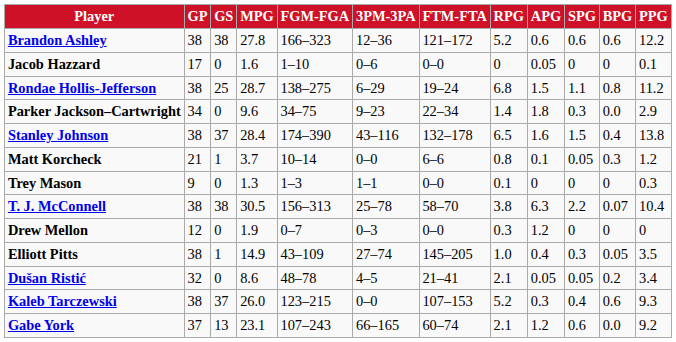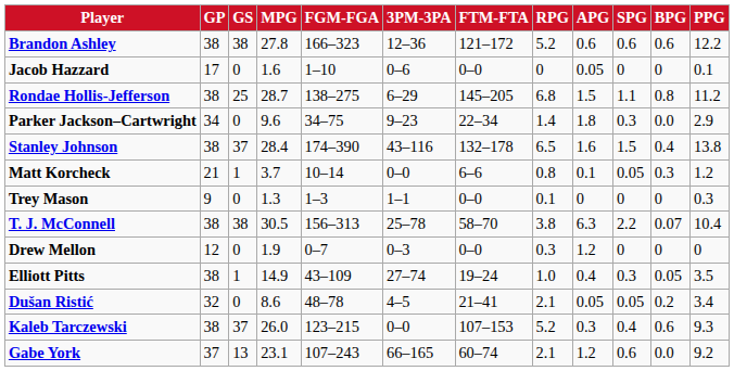 <table class="wikitable sortable" style="font-size: 90%">
 <tr>
 <th style="background:#CE1126;color:#FFFFFF;">Player</th>
 <th style="background:#CE1126;color:#FFFFFF;">GP</th>
 <th style="background:#CE1126;color:#FFFFFF;">GS</th>
 <th style="background:#CE1126;color:#FFFFFF;">MPG</th>
 <th style="background:#CE1126;color:#FFFFFF;">FGM-FGA</th>
 <th style="background:#CE1126;color:#FFFFFF;">3PM-3PA</th>
 <th style="background:#CE1126;color:#FFFFFF;">FTM-FTA</th>
 <th style="background:#CE1126;color:#FFFFFF;">RPG</th>
 <th style="background:#CE1126;color:#FFFFFF;">APG</th>
 <th style="background:#CE1126;color:#FFFFFF;">SPG</th>
 <th style="background:#CE1126;color:#FFFFFF;">BPG</th>
 <th style="background:#CE1126;color:#FFFFFF;">PPG</th>
 </tr>
 <tr bgcolor="">
 <td data-sort-value="Ashley, Brandon"><strong><a href='#'>Brandon Ashley</a></strong></td>
 <td>38</td>
 <td>38</td>
 <td>27.8</td>
 <td>166–323</td>
 <td>12–36</td>
 <td>121–172</td>
 <td>5.2</td>
 <td>0.6</td>
 <td>0.6</td>
 <td>0.6</td>
 <td>12.2</td>
 </tr>
 <tr bgcolor="">
 <td data-sort-value="Hazzard, Jacob"><strong>Jacob Hazzard</strong></td>
 <td>17</td>
 <td>0</td>
 <td>1.6</td>
 <td>1–10</td>
 <td>0–6</td>
 <td>0–0</td>
 <td>0</td>
 <td>0.05</td>
 <td>0</td>
 <td>0</td>
 <td>0.1</td>
 </tr>
 <tr bgcolor="">
 <td data-sort-value="Hollis-Jefferson, Rondae"><strong><a href='#'>Rondae Hollis-Jefferson</a></strong></td>
 <td>38</td>
 <td>25</td>
 <td>28.7</td>
 <td>138–275</td>
 <td>6–29</td>
-<td>19–24</td>
+<td>145–205</td>
 <td>6.8</td>
 <td>1.5</td>
 <td>1.1</td>
 <td>0.8</td>
 <td>11.2</td>
 </tr>
 <tr bgcolor="">
 <td data-sort-value="Jackson–Cartwright, Parker"><strong>Parker Jackson–Cartwright</strong></td>
 <td>34</td>
 <td>0</td>
 <td>9.6</td>
 <td>34–75</td>
 <td>9–23</td>
 <td>22–34</td>
 <td>1.4</td>
 <td>1.8</td>
 <td>0.3</td>
 <td>0.0</td>
 <td>2.9</td>
 </tr>
 <tr bgcolor="">
 <td data-sort-value="Johnson, Stanley"><strong><a href='#'>Stanley Johnson</a></strong></td>
 <td>38</td>
 <td>37</td>
 <td>28.4</td>
 <td>174–390</td>
 <td>43–116</td>
 <td>132–178</td>
 <td>6.5</td>
 <td>1.6</td>
 <td>1.5</td>
 <td>0.4</td>
 <td>13.8</td>
 </tr>
 <tr bgcolor="">
 <td data-sort-value="Korcheck, Matt"><strong>Matt Korcheck</strong></td>
 <td>21</td>
 <td>1</td>
 <td>3.7</td>
 <td>10–14</td>
 <td>0–0</td>
 <td>6–6</td>
 <td>0.8</td>
 <td>0.1</td>
 <td>0.05</td>
 <td>0.3</td>
 <td>1.2</td>
 </tr>
 <tr bgcolor="">
 <td data-sort-value="Mason, Trey"><strong>Trey Mason</strong></td>
 <td>9</td>
 <td>0</td>
 <td>1.3</td>
 <td>1–3</td>
 <td>1–1</td>
 <td>0–0</td>
 <td>0.1</td>
 <td>0</td>
 <td>0</td>
 <td>0</td>
 <td>0.3</td>
 </tr>
 <tr bgcolor="">
 <td data-sort-value="McConnell, T. J."><strong><a href='#'>T. J. McConnell</a></strong></td>
 <td>38</td>
 <td>38</td>
 <td>30.5</td>
 <td>156–313</td>
 <td>25–78</td>
 <td>58–70</td>
 <td>3.8</td>
 <td>6.3</td>
 <td>2.2</td>
 <td>0.07</td>
 <td>10.4</td>
 </tr>
 <tr bgcolor="">
 <td data-sort-value="Mellon, Drew"><strong>Drew Mellon</strong></td>
 <td>12</td>
 <td>0</td>
 <td>1.9</td>
 <td>0–7</td>
 <td>0–3</td>
 <td>0–0</td>
 <td>0.3</td>
 <td>1.2</td>
 <td>0</td>
 <td>0</td>
 <td>0</td>
 </tr>
 <tr bgcolor="">
 <td data-sort-value="Pitts, Elliott"><strong>Elliott Pitts</strong></td>
 <td>38</td>
 <td>1</td>
 <td>14.9</td>
 <td>43–109</td>
 <td>27–74</td>
-<td>145–205</td>
+<td>19–24</td>
 <td>1.0</td>
 <td>0.4</td>
 <td>0.3</td>
 <td>0.05</td>
 <td>3.5</td>
 </tr>
 <tr bgcolor="">
 <td data-sort-value="Ristić, Dušan"><strong><a href='#'>Dušan Ristić</a></strong></td>
 <td>32</td>
 <td>0</td>
 <td>8.6</td>
 <td>48–78</td>
 <td>4–5</td>
 <td>21–41</td>
 <td>2.1</td>
 <td>0.05</td>
 <td>0.05</td>
 <td>0.2</td>
 <td>3.4</td>
 </tr>
 <tr bgcolor="">
 <td data-sort-value="Tarczewski, Kaleb"><strong><a href='#'>Kaleb Tarczewski</a></strong></td>
 <td>38</td>
 <td>37</td>
 <td>26.0</td>
 <td>123–215</td>
 <td>0–0</td>
 <td>107–153</td>
 <td>5.2</td>
 <td>0.3</td>
 <td>0.4</td>
 <td>0.6</td>
 <td>9.3</td>
 </tr>
 <tr bgcolor="">
 <td data-sort-value="York, Gabe"><strong><a href='#'>Gabe York</a></strong></td>
 <td>37</td>
 <td>13</td>
 <td>23.1</td>
 <td>107–243</td>
 <td>66–165</td>
 <td>60–74</td>
 <td>2.1</td>
 <td>1.2</td>
 <td>0.6</td>
 <td>0.0</td>
 <td>9.2</td>
 </tr>
 <tr bgcolor="">
 </tr>
 </table>
